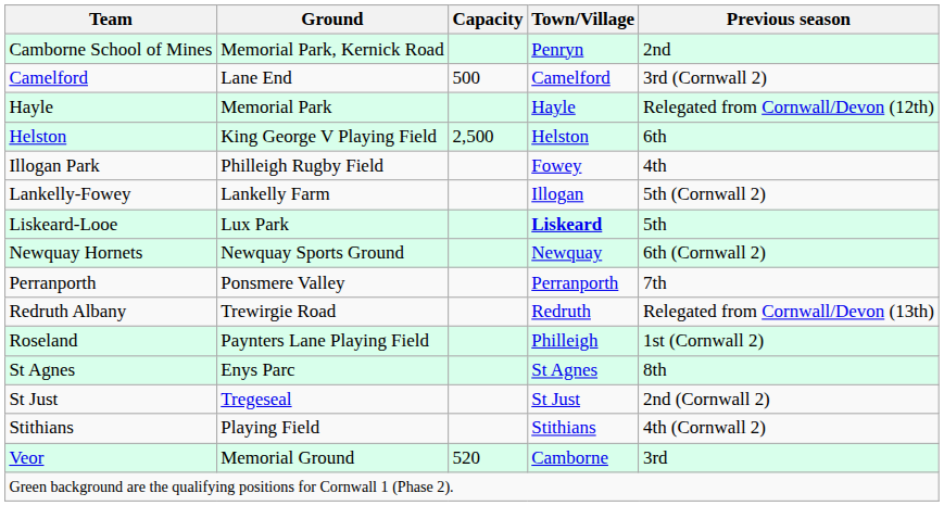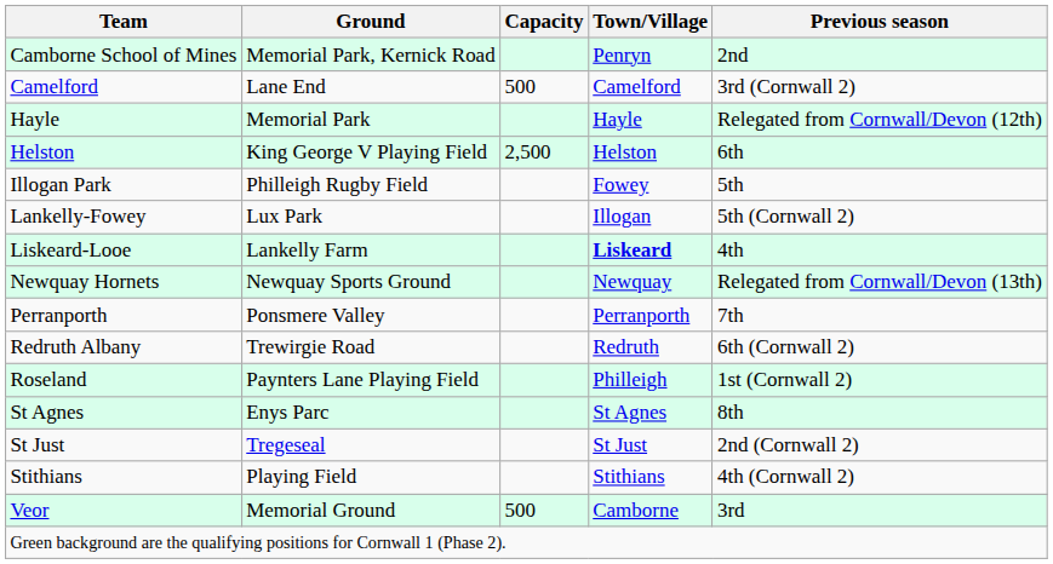 <table class="wikitable sortable">
 <tr>
 <th>Team</th>
 <th>Ground</th>
 <th>Capacity</th>
 <th>Town/Village</th>
 <th>Previous season</th>
 </tr>
 <tr bgcolor=#d8ffeb>
 <td>Camborne School of Mines</td>
 <td>Memorial Park, Kernick Road</td>
 <td></td>
 <td><a href='#'>Penryn</a></td>
 <td>2nd</td>
 </tr>
 <tr>
 <td><a href='#'>Camelford</a></td>
 <td>Lane End</td>
 <td>500</td>
 <td><a href='#'>Camelford</a></td>
 <td>3rd (Cornwall 2)</td>
 </tr>
 <tr bgcolor=#d8ffeb>
 <td>Hayle</td>
 <td>Memorial Park</td>
 <td></td>
 <td><a href='#'>Hayle</a></td>
 <td>Relegated from <a href='#'>Cornwall/Devon</a> (12th)</td>
 </tr>
 <tr bgcolor=#d8ffeb>
 <td><a href='#'>Helston</a></td>
 <td>King George V Playing Field</td>
 <td>2,500</td>
 <td><a href='#'>Helston</a></td>
 <td>6th</td>
 </tr>
 <tr>
 <td>Illogan Park</td>
 <td>Philleigh Rugby Field</td>
 <td></td>
 <td><a href='#'>Fowey</a></td>
-<td>4th</td>
+<td>5th</td>
 </tr>
 <tr>
 <td>Lankelly-Fowey</td>
-<td>Lankelly Farm</td>
+<td>Lux Park</td>
 <td></td>
 <td><a href='#'>Illogan</a></td>
 <td>5th (Cornwall 2)</td>
 </tr>
 <tr bgcolor=#d8ffeb>
 <td>Liskeard-Looe</td>
-<td>Lux Park</td>
+<td>Lankelly Farm</td>
 <td></td>
 <td><strong><a href='#'>Liskeard</a></strong></td>
-<td>5th</td>
+<td>4th</td>
 </tr>
 <tr bgcolor=#d8ffeb>
 <td>Newquay Hornets</td>
 <td>Newquay Sports Ground</td>
 <td></td>
 <td><a href='#'>Newquay</a></td>
-<td>6th (Cornwall 2)</td>
+<td>Relegated from <a href='#'>Cornwall/Devon</a> (13th)</td>
 </tr>
 <tr>
 <td>Perranporth</td>
 <td>Ponsmere Valley</td>
 <td></td>
 <td><a href='#'>Perranporth</a></td>
 <td>7th</td>
 </tr>
 <tr>
 <td>Redruth Albany</td>
 <td>Trewirgie Road</td>
 <td></td>
 <td><a href='#'>Redruth</a></td>
-<td>Relegated from <a href='#'>Cornwall/Devon</a> (13th)</td>
+<td>6th (Cornwall 2)</td>
 </tr>
 <tr bgcolor=#d8ffeb>
 <td>Roseland</td>
 <td>Paynters Lane Playing Field</td>
 <td></td>
 <td><a href='#'>Philleigh</a></td>
 <td>1st (Cornwall 2)</td>
 </tr>
 <tr bgcolor=#d8ffeb>
 <td>St Agnes</td>
 <td>Enys Parc</td>
 <td></td>
 <td><a href='#'>St Agnes</a></td>
 <td>8th</td>
 </tr>
 <tr>
 <td>St Just</td>
 <td><a href='#'>Tregeseal</a></td>
 <td></td>
 <td><a href='#'>St Just</a></td>
 <td>2nd (Cornwall 2)</td>
 </tr>
 <tr>
 <td>Stithians</td>
 <td>Playing Field</td>
 <td></td>
 <td><a href='#'>Stithians</a></td>
 <td>4th (Cornwall 2)</td>
 </tr>
 <tr bgcolor=#d8ffeb>
 <td><a href='#'>Veor</a></td>
 <td>Memorial Ground</td>
-<td>520</td>
+<td>500</td>
 <td><a href='#'>Camborne</a></td>
 <td>3rd</td>
 </tr>
 <tr |align=left|>
 <td colspan="15" style="border:0px"><small><span>Green background</span> are the qualifying positions for Cornwall 1 (Phase 2).</small></td>
 </tr>
 </table>
